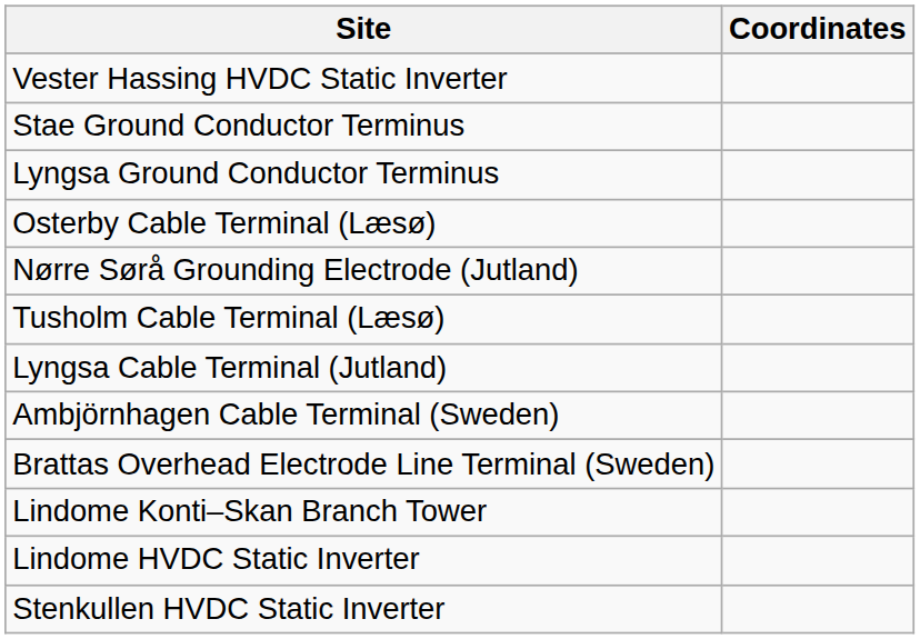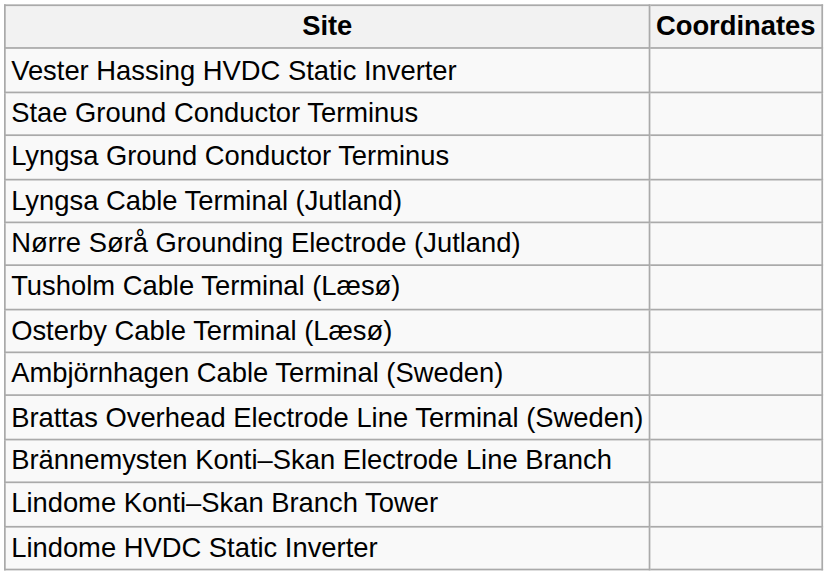 <table class="wikitable sortable" style="float:left">
 <tr bgcolor="#dfdfdf">
 <th>Site</th>
 <th>Coordinates</th>
 </tr>
 <tr>
 <td>Vester Hassing HVDC Static Inverter</td>
 <td></td>
 </tr>
 <tr>
 <td>Stae Ground Conductor Terminus</td>
 <td></td>
 </tr>
 <tr>
 <td>Lyngsa Ground Conductor Terminus</td>
 <td></td>
 </tr>
 <tr>
-<td>Osterby Cable Terminal (Læsø)</td>
+<td>Lyngsa Cable Terminal (Jutland)</td>
 <td></td>
 </tr>
 <tr>
 <td>Nørre Sørå Grounding Electrode (Jutland)</td>
 <td></td>
 </tr>
 <tr>
 <td>Tusholm Cable Terminal (Læsø)</td>
 <td></td>
 </tr>
 <tr>
-<td>Lyngsa Cable Terminal (Jutland)</td>
+<td>Osterby Cable Terminal (Læsø)</td>
 <td></td>
 </tr>
 <tr>
 <td>Ambjörnhagen Cable Terminal (Sweden)</td>
 <td></td>
 </tr>
 <tr>
 <td>Brattas Overhead Electrode Line Terminal (Sweden)</td>
 <td></td>
 </tr>
 <tr>
+<td>Brännemysten Konti–Skan Electrode Line Branch</td>
+<td></td>
+</tr>
+<tr>
 <td>Lindome Konti–Skan Branch Tower</td>
 <td></td>
 </tr>
 <tr>
 <td>Lindome HVDC Static Inverter</td>
 <td></td>
 </tr>
-<tr>
-<td>Stenkullen HVDC Static Inverter</td>
-<td></td>
-</tr>
 </table>
